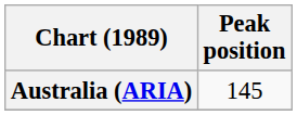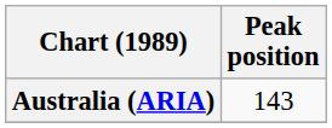 <table class="wikitable sortable plainrowheaders" style="text-align:center">
 <tr>
 <th scope="col">Chart (1989)</th>
 <th scope="col">Peak<br>position</th>
 </tr>
 <tr>
 <th scope="row">Australia (<a href='#'>ARIA</a>)</th>
-<td>145</td>
+<td>143</td>
 </tr>
 <tr>
 </tr>
 <tr>
 </tr>
 <tr>
 </tr>
 <tr>
 </tr>
 <tr>
 </tr>
 <tr>
 </tr>
 </table>
